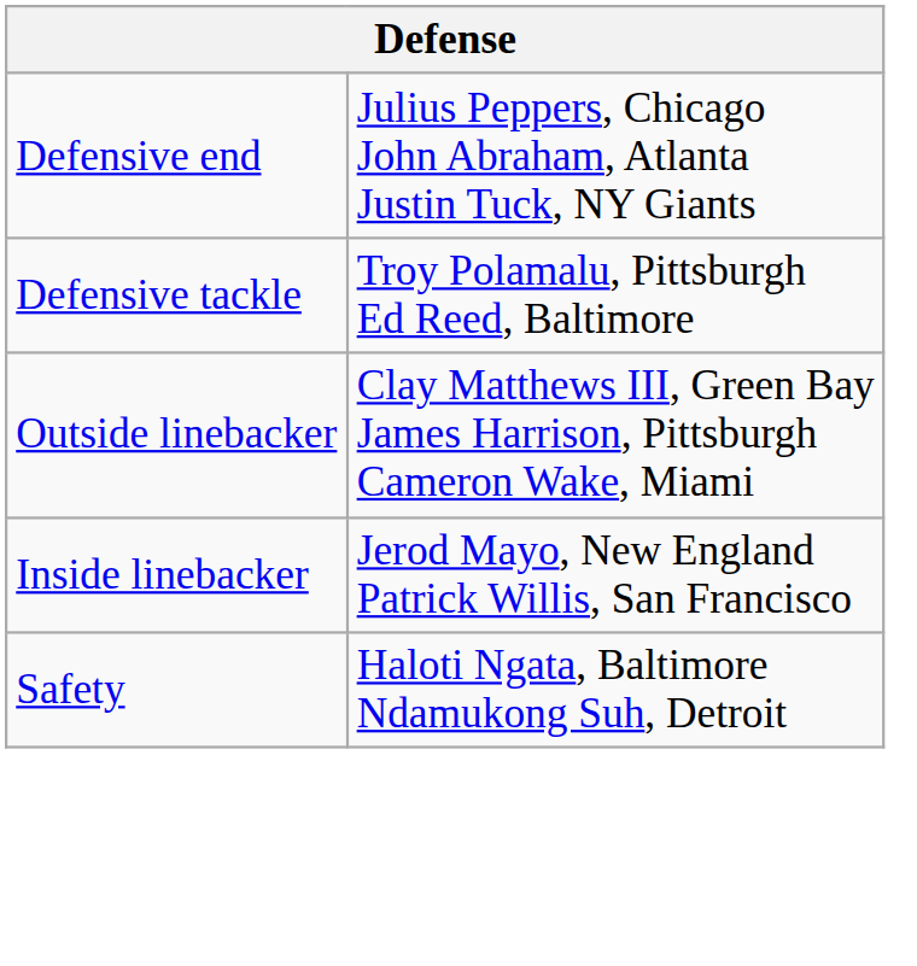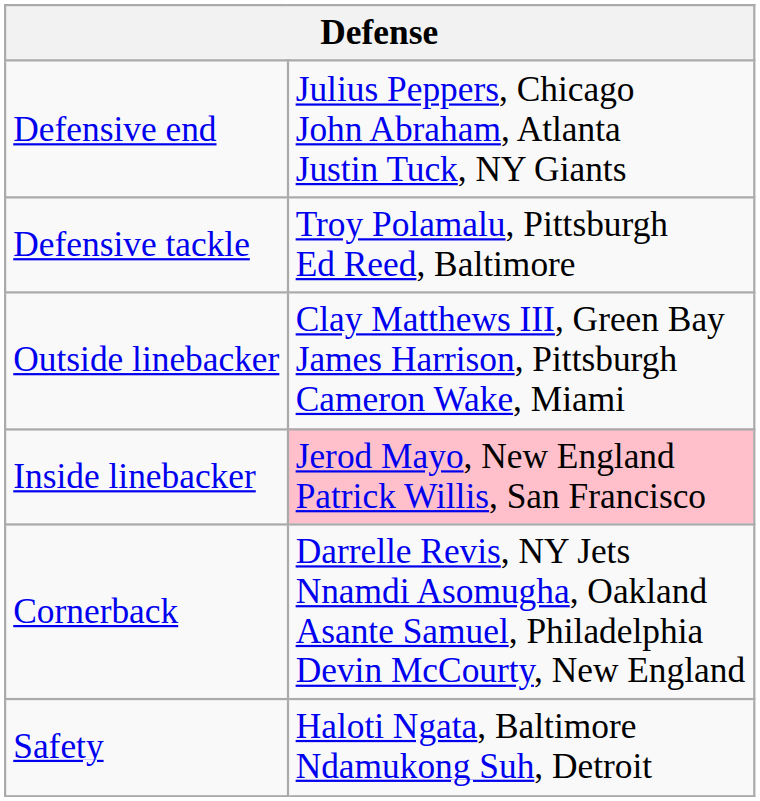 <table class="wikitable">
 <tr>
 <th colspan="2">Defense</th>
 </tr>
 <tr>
 <td><a href='#'>Defensive end</a></td>
 <td><a href='#'>Julius Peppers</a>, Chicago<br><a href='#'>John Abraham</a>, Atlanta<br><a href='#'>Justin Tuck</a>, NY Giants</td>
 </tr>
 <tr>
 <td><a href='#'>Defensive tackle</a></td>
 <td><a href='#'>Troy Polamalu</a>, Pittsburgh<br><a href='#'>Ed Reed</a>, Baltimore</td>
 </tr>
 <tr>
 <td><a href='#'>Outside linebacker</a></td>
 <td><a href='#'>Clay Matthews III</a>, Green Bay<br><a href='#'>James Harrison</a>, Pittsburgh<br><a href='#'>Cameron Wake</a>, Miami</td>
 </tr>
 <tr>
 <td><a href='#'>Inside linebacker</a></td>
-<td><a href='#'>Jerod Mayo</a>, New England<br><a href='#'>Patrick Willis</a>, San Francisco</td>
+<td style="background: pink;"><a href='#'>Jerod Mayo</a>, New England<br><a href='#'>Patrick Willis</a>, San Francisco</td>
+</tr>
+<tr>
+<td><a href='#'>Cornerback</a></td>
+<td><a href='#'>Darrelle Revis</a>, NY Jets<br><a href='#'>Nnamdi Asomugha</a>, Oakland<br><a href='#'>Asante Samuel</a>, Philadelphia<br><a href='#'>Devin McCourty</a>, New England</td>
 </tr>
 <tr>
 <td><a href='#'>Safety</a></td>
 <td><a href='#'>Haloti Ngata</a>, Baltimore<br><a href='#'>Ndamukong Suh</a>, Detroit</td>
 </tr>
 </table>
